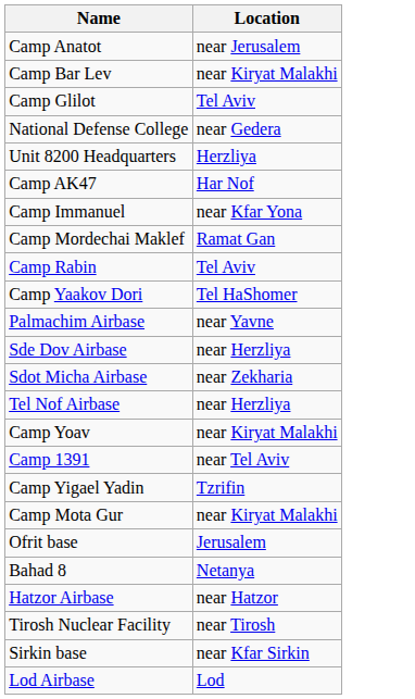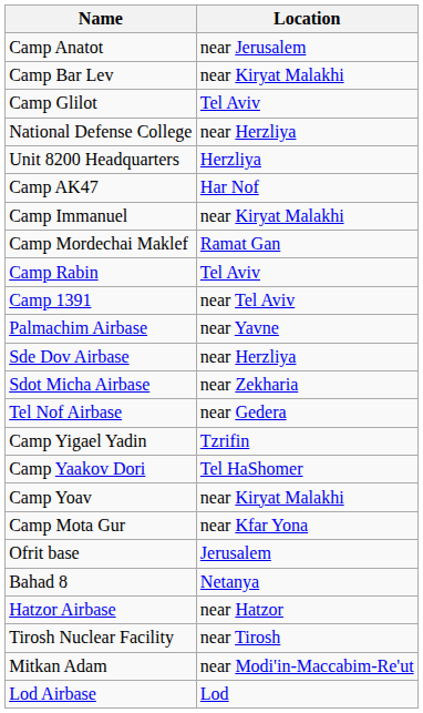 <table class="wikitable sortable">
 <tr>
 <th>Name</th>
 <th>Location</th>
 </tr>
 <tr>
 <td>Camp Anatot</td>
 <td>near <a href='#'>Jerusalem</a></td>
 </tr>
 <tr>
 <td>Camp Bar Lev</td>
 <td>near <a href='#'>Kiryat Malakhi</a></td>
 </tr>
 <tr>
 <td>Camp Glilot</td>
 <td><a href='#'>Tel Aviv</a></td>
 </tr>
 <tr>
 <td>National Defense College</td>
-<td>near <a href='#'>Gedera</a></td>
+<td>near <a href='#'>Herzliya</a></td>
 </tr>
 <tr>
 <td>Unit 8200 Headquarters</td>
 <td><a href='#'>Herzliya</a></td>
 </tr>
 <tr>
 <td>Camp AK47</td>
 <td><a href='#'>Har Nof</a></td>
 </tr>
 <tr>
 <td>Camp Immanuel</td>
-<td>near <a href='#'>Kfar Yona</a></td>
+<td>near <a href='#'>Kiryat Malakhi</a></td>
 </tr>
 <tr>
 <td>Camp Mordechai Maklef</td>
 <td><a href='#'>Ramat Gan</a></td>
 </tr>
 <tr>
 <td><a href='#'>Camp Rabin</a></td>
 <td><a href='#'>Tel Aviv</a></td>
 </tr>
 <tr>
-<td>Camp <a href='#'>Yaakov Dori</a></td>
-<td><a href='#'>Tel HaShomer</a></td>
+<td><a href='#'>Camp 1391</a></td>
+<td>near <a href='#'>Tel Aviv</a></td>
 </tr>
 <tr>
 <td><a href='#'>Palmachim Airbase</a></td>
 <td>near <a href='#'>Yavne</a></td>
 </tr>
 <tr>
 <td><a href='#'>Sde Dov Airbase</a></td>
 <td>near <a href='#'>Herzliya</a></td>
 </tr>
 <tr>
 <td><a href='#'>Sdot Micha Airbase</a></td>
 <td>near <a href='#'>Zekharia</a></td>
 </tr>
 <tr>
 <td><a href='#'>Tel Nof Airbase</a></td>
-<td>near <a href='#'>Herzliya</a></td>
+<td>near <a href='#'>Gedera</a></td>
+</tr>
+<tr>
+<td>Camp Yigael Yadin</td>
+<td><a href='#'>Tzrifin</a></td>
+</tr>
+<tr>
+<td>Camp <a href='#'>Yaakov Dori</a></td>
+<td><a href='#'>Tel HaShomer</a></td>
 </tr>
 <tr>
 <td>Camp Yoav</td>
 <td>near <a href='#'>Kiryat Malakhi</a></td>
 </tr>
 <tr>
-<td><a href='#'>Camp 1391</a></td>
-<td>near <a href='#'>Tel Aviv</a></td>
-</tr>
-<tr>
-<td>Camp Yigael Yadin</td>
-<td><a href='#'>Tzrifin</a></td>
-</tr>
-<tr>
 <td>Camp Mota Gur</td>
-<td>near <a href='#'>Kiryat Malakhi</a></td>
+<td>near <a href='#'>Kfar Yona</a></td>
 </tr>
 <tr>
 <td>Ofrit base</td>
 <td><a href='#'>Jerusalem</a></td>
 </tr>
 <tr>
 <td>Bahad 8</td>
 <td><a href='#'>Netanya</a></td>
 </tr>
 <tr>
 <td><a href='#'>Hatzor Airbase</a></td>
 <td>near <a href='#'>Hatzor</a></td>
 </tr>
 <tr>
 <td>Tirosh Nuclear Facility</td>
 <td>near <a href='#'>Tirosh</a></td>
 </tr>
 <tr>
-<td>Sirkin base</td>
-<td>near <a href='#'>Kfar Sirkin</a></td>
+<td>Mitkan Adam</td>
+<td>near <a href='#'>Modi'in-Maccabim-Re'ut</a></td>
 </tr>
 <tr>
 <td><a href='#'>Lod Airbase</a></td>
 <td><a href='#'>Lod</a></td>
 </tr>
 <tr>
 </tr>
 </table>
